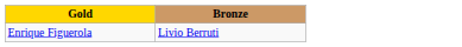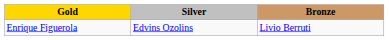 <table class="wikitable" style="text-align:left">
 <tr align="center">
 <td width=200 bgcolor=gold><strong>Gold</strong></td>
+<td width=200 bgcolor=silver><strong>Silver</strong></td>
 <td width=200 bgcolor=CC9966><strong>Bronze</strong></td>
 </tr>
 <tr>
 <td><a href='#'>Enrique Figuerola</a><br><em></em></td>
+<td><a href='#'>Edvins Ozolins</a><br><em></em></td>
 <td><a href='#'>Livio Berruti</a><br><em></em></td>
 </tr>
 </table>
